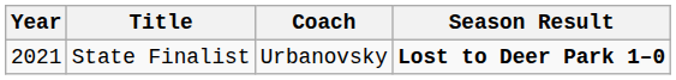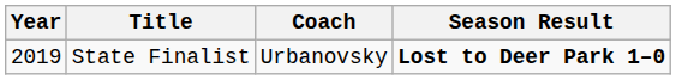 <table class="wikitable">
 <tr>
 <th>Year</th>
 <th>Title</th>
 <th>Coach</th>
 <th>Season Result</th>
 </tr>
 <tr>
-<td>2021</td>
+<td>2019</td>
 <td>State Finalist</td>
 <td>Urbanovsky</td>
 <td><strong>Lost to Deer Park 1–0</strong></td>
 </tr>
 </table>
